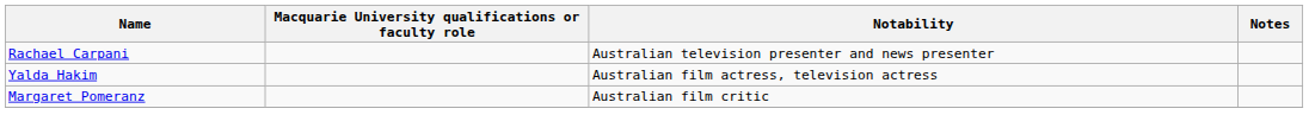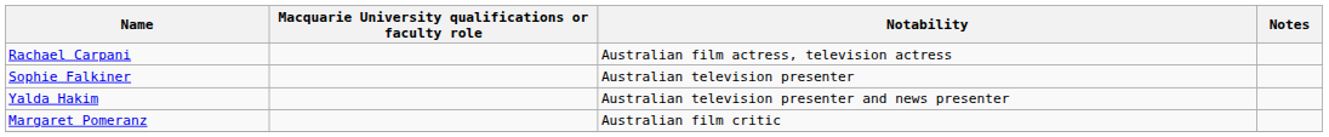 <table class="wikitable sortable" style="width:100%">
 <tr>
 <th style="width:*;">Name</th>
 <th style="width:25%;">Macquarie University qualifications or faculty role</th>
 <th style="width:50%;">Notability</th>
 <th style="width:5%;" class="unsortable">Notes</th>
 </tr>
 <tr>
 <td><a href='#'>Rachael Carpani</a></td>
 <td></td>
-<td>Australian television presenter and news presenter</td>
+<td>Australian film actress, television actress</td>
+<td></td>
+</tr>
+<tr>
+<td><a href='#'>Sophie Falkiner</a></td>
+<td></td>
+<td>Australian television presenter</td>
 <td></td>
 </tr>
 <tr>
 <td><a href='#'>Yalda Hakim</a></td>
 <td></td>
-<td>Australian film actress, television actress</td>
+<td>Australian television presenter and news presenter</td>
 <td></td>
 </tr>
 <tr>
 <td><a href='#'>Margaret Pomeranz</a></td>
 <td></td>
 <td>Australian film critic</td>
 <td></td>
 </tr>
 <tr>
 </tr>
 </table>
